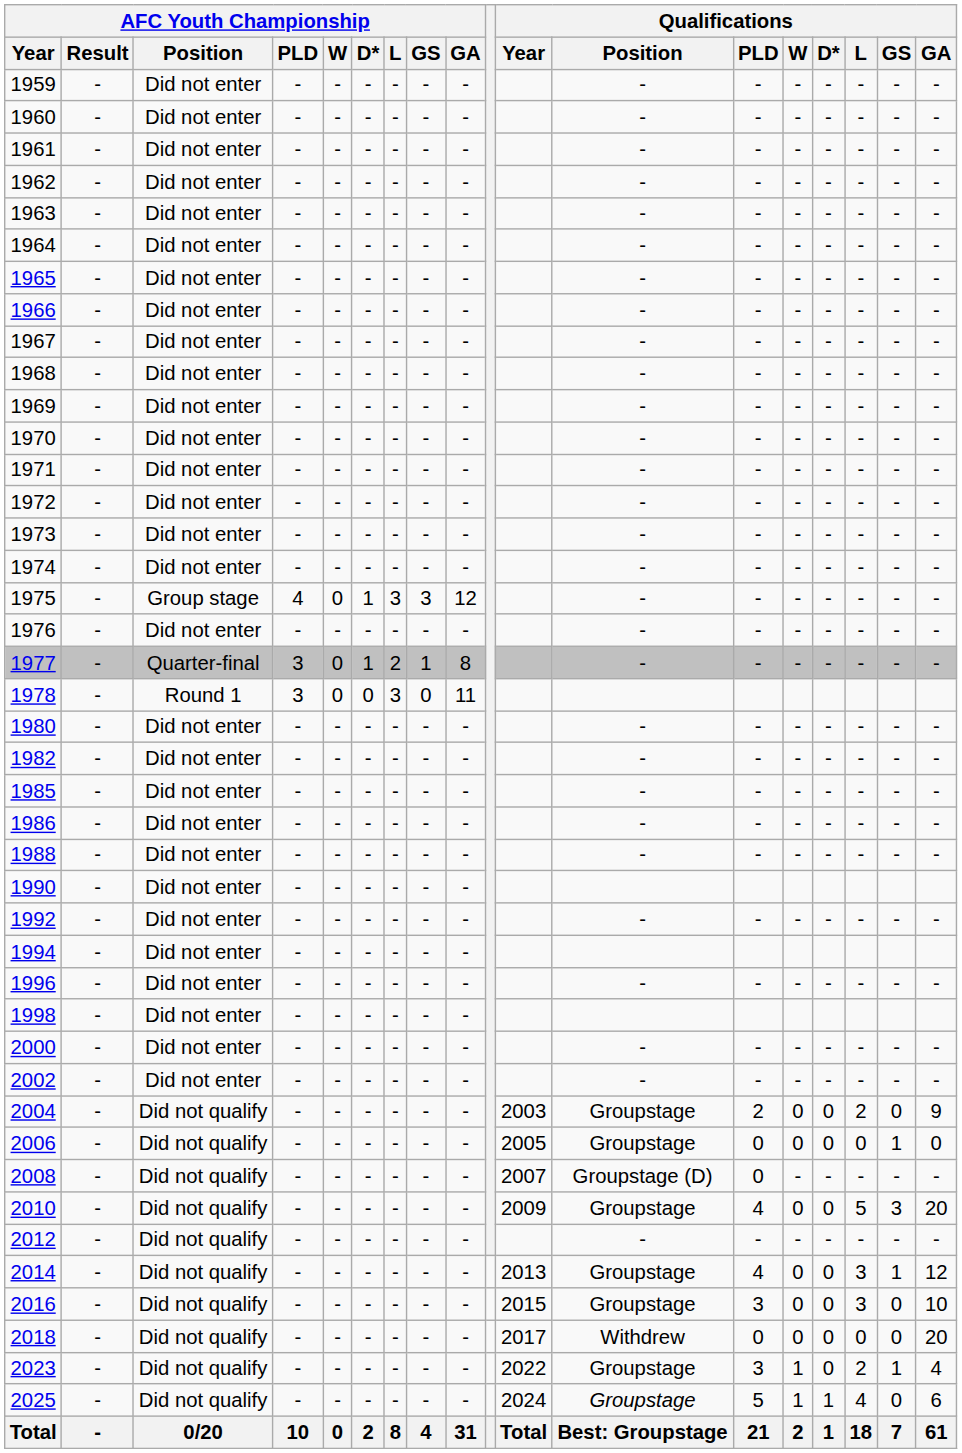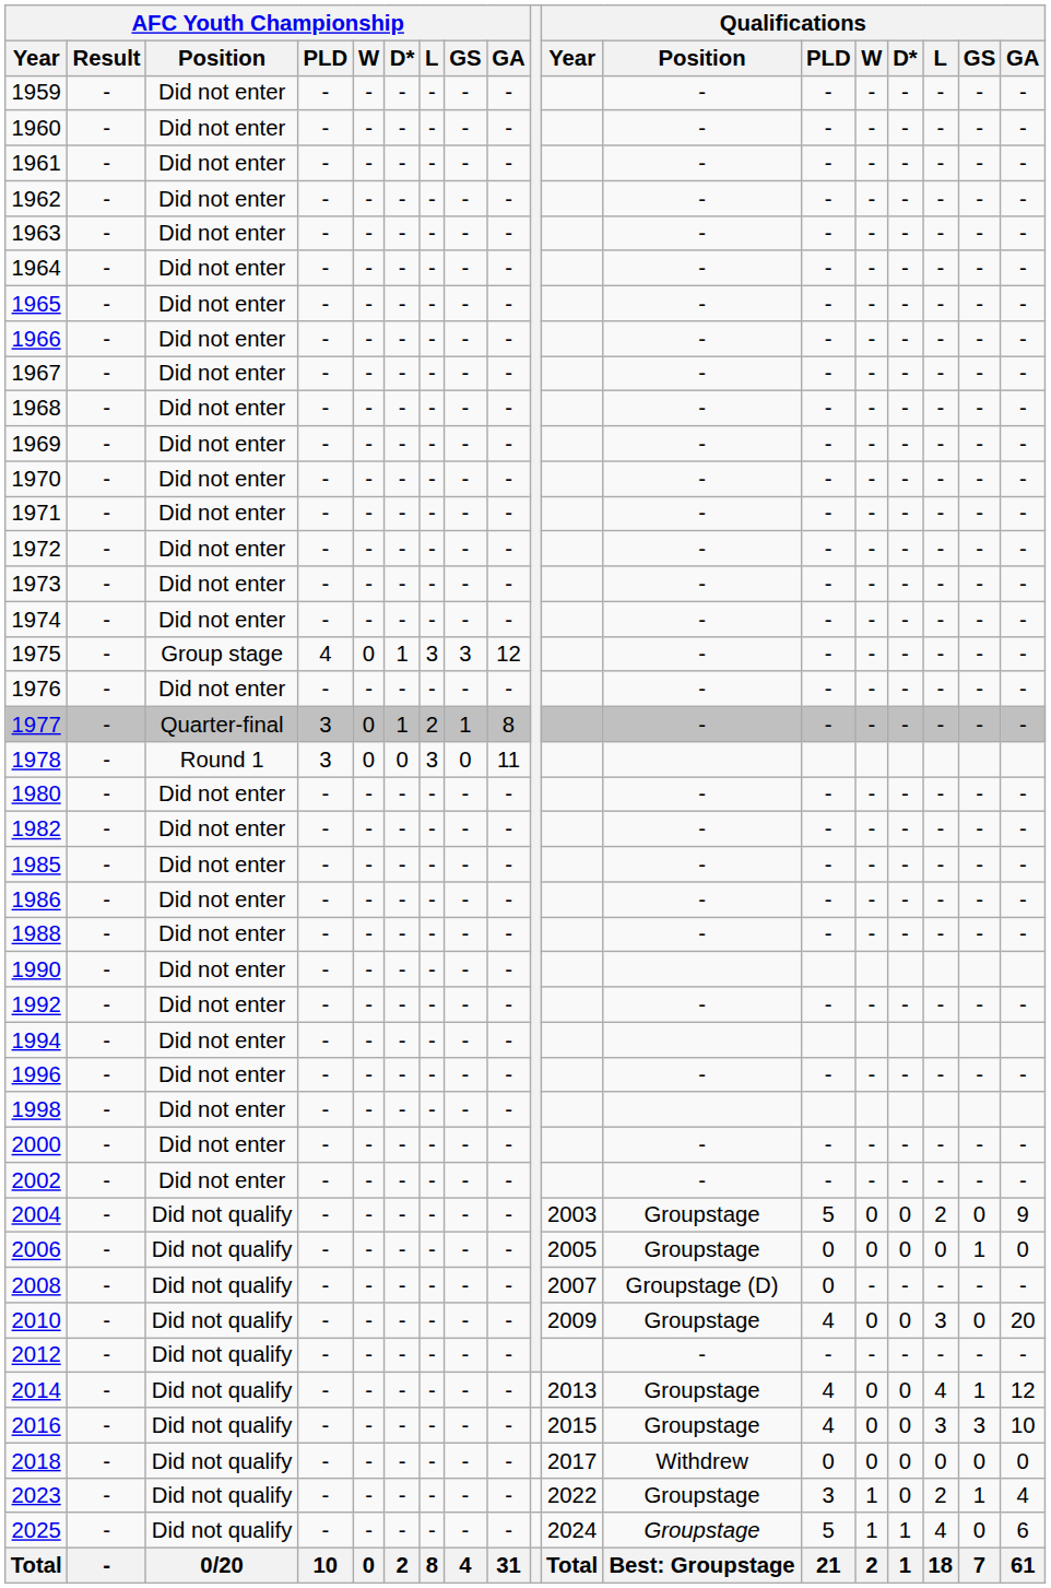 <table class="wikitable" style="text-align: center;font-size:90%;">
 <tr>
 <th colspan=9><a href='#'>AFC Youth Championship</a></th>
 <th style="width:1%;" rowspan="39"></th>
 <th colspan=9>Qualifications</th>
 </tr>
 <tr>
 <th>Year</th>
 <th>Result</th>
 <th>Position</th>
 <th>PLD</th>
 <th>W</th>
 <th>D*</th>
 <th>L</th>
 <th>GS</th>
 <th>GA</th>
 <th>Year</th>
 <th>Position</th>
 <th>PLD</th>
 <th>W</th>
 <th>D*</th>
 <th>L</th>
 <th>GS</th>
 <th>GA</th>
 </tr>
 <tr>
 <td> 1959</td>
 <td>-</td>
 <td>Did not enter</td>
 <td>-</td>
 <td>-</td>
 <td>-</td>
 <td>-</td>
 <td>-</td>
 <td>-</td>
 <td></td>
 <td>-</td>
 <td>-</td>
 <td>-</td>
 <td>-</td>
 <td>-</td>
 <td>-</td>
 <td>-</td>
 </tr>
 <tr>
 <td> 1960</td>
 <td>-</td>
 <td>Did not enter</td>
 <td>-</td>
 <td>-</td>
 <td>-</td>
 <td>-</td>
 <td>-</td>
 <td>-</td>
 <td></td>
 <td>-</td>
 <td>-</td>
 <td>-</td>
 <td>-</td>
 <td>-</td>
 <td>-</td>
 <td>-</td>
 </tr>
 <tr>
 <td> 1961</td>
 <td>-</td>
 <td>Did not enter</td>
 <td>-</td>
 <td>-</td>
 <td>-</td>
 <td>-</td>
 <td>-</td>
 <td>-</td>
 <td></td>
 <td>-</td>
 <td>-</td>
 <td>-</td>
 <td>-</td>
 <td>-</td>
 <td>-</td>
 <td>-</td>
 </tr>
 <tr>
 <td> 1962</td>
 <td>-</td>
 <td>Did not enter</td>
 <td>-</td>
 <td>-</td>
 <td>-</td>
 <td>-</td>
 <td>-</td>
 <td>-</td>
 <td></td>
 <td>-</td>
 <td>-</td>
 <td>-</td>
 <td>-</td>
 <td>-</td>
 <td>-</td>
 <td>-</td>
 </tr>
 <tr>
 <td> 1963</td>
 <td>-</td>
 <td>Did not enter</td>
 <td>-</td>
 <td>-</td>
 <td>-</td>
 <td>-</td>
 <td>-</td>
 <td>-</td>
 <td></td>
 <td>-</td>
 <td>-</td>
 <td>-</td>
 <td>-</td>
 <td>-</td>
 <td>-</td>
 <td>-</td>
 </tr>
 <tr>
 <td> 1964</td>
 <td>-</td>
 <td>Did not enter</td>
 <td>-</td>
 <td>-</td>
 <td>-</td>
 <td>-</td>
 <td>-</td>
 <td>-</td>
 <td></td>
 <td>-</td>
 <td>-</td>
 <td>-</td>
 <td>-</td>
 <td>-</td>
 <td>-</td>
 <td>-</td>
 </tr>
 <tr>
 <td> <a href='#'>1965</a></td>
 <td>-</td>
 <td>Did not enter</td>
 <td>-</td>
 <td>-</td>
 <td>-</td>
 <td>-</td>
 <td>-</td>
 <td>-</td>
 <td></td>
 <td>-</td>
 <td>-</td>
 <td>-</td>
 <td>-</td>
 <td>-</td>
 <td>-</td>
 <td>-</td>
 </tr>
 <tr>
 <td><a href='#'>1966</a></td>
 <td>-</td>
 <td>Did not enter</td>
 <td>-</td>
 <td>-</td>
 <td>-</td>
 <td>-</td>
 <td>-</td>
 <td>-</td>
 <td></td>
 <td>-</td>
 <td>-</td>
 <td>-</td>
 <td>-</td>
 <td>-</td>
 <td>-</td>
 <td>-</td>
 </tr>
 <tr>
 <td> 1967</td>
 <td>-</td>
 <td>Did not enter</td>
 <td>-</td>
 <td>-</td>
 <td>-</td>
 <td>-</td>
 <td>-</td>
 <td>-</td>
 <td></td>
 <td>-</td>
 <td>-</td>
 <td>-</td>
 <td>-</td>
 <td>-</td>
 <td>-</td>
 <td>-</td>
 </tr>
 <tr>
 <td> 1968</td>
 <td>-</td>
 <td>Did not enter</td>
 <td>-</td>
 <td>-</td>
 <td>-</td>
 <td>-</td>
 <td>-</td>
 <td>-</td>
 <td></td>
 <td>-</td>
 <td>-</td>
 <td>-</td>
 <td>-</td>
 <td>-</td>
 <td>-</td>
 <td>-</td>
 </tr>
 <tr>
 <td> 1969</td>
 <td>-</td>
 <td>Did not enter</td>
 <td>-</td>
 <td>-</td>
 <td>-</td>
 <td>-</td>
 <td>-</td>
 <td>-</td>
 <td></td>
 <td>-</td>
 <td>-</td>
 <td>-</td>
 <td>-</td>
 <td>-</td>
 <td>-</td>
 <td>-</td>
 </tr>
 <tr>
 <td> 1970</td>
 <td>-</td>
 <td>Did not enter</td>
 <td>-</td>
 <td>-</td>
 <td>-</td>
 <td>-</td>
 <td>-</td>
 <td>-</td>
 <td></td>
 <td>-</td>
 <td>-</td>
 <td>-</td>
 <td>-</td>
 <td>-</td>
 <td>-</td>
 <td>-</td>
 </tr>
 <tr>
 <td> 1971</td>
 <td>-</td>
 <td>Did not enter</td>
 <td>-</td>
 <td>-</td>
 <td>-</td>
 <td>-</td>
 <td>-</td>
 <td>-</td>
 <td></td>
 <td>-</td>
 <td>-</td>
 <td>-</td>
 <td>-</td>
 <td>-</td>
 <td>-</td>
 <td>-</td>
 </tr>
 <tr>
 <td> 1972</td>
 <td>-</td>
 <td>Did not enter</td>
 <td>-</td>
 <td>-</td>
 <td>-</td>
 <td>-</td>
 <td>-</td>
 <td>-</td>
 <td></td>
 <td>-</td>
 <td>-</td>
 <td>-</td>
 <td>-</td>
 <td>-</td>
 <td>-</td>
 <td>-</td>
 </tr>
 <tr>
 <td> 1973</td>
 <td>-</td>
 <td>Did not enter</td>
 <td>-</td>
 <td>-</td>
 <td>-</td>
 <td>-</td>
 <td>-</td>
 <td>-</td>
 <td></td>
 <td>-</td>
 <td>-</td>
 <td>-</td>
 <td>-</td>
 <td>-</td>
 <td>-</td>
 <td>-</td>
 </tr>
 <tr>
 <td> 1974</td>
 <td>-</td>
 <td>Did not enter</td>
 <td>-</td>
 <td>-</td>
 <td>-</td>
 <td>-</td>
 <td>-</td>
 <td>-</td>
 <td></td>
 <td>-</td>
 <td>-</td>
 <td>-</td>
 <td>-</td>
 <td>-</td>
 <td>-</td>
 <td>-</td>
 </tr>
 <tr>
 <td> 1975</td>
 <td>-</td>
 <td>Group stage</td>
 <td>4</td>
 <td>0</td>
 <td>1</td>
 <td>3</td>
 <td>3</td>
 <td>12</td>
 <td></td>
 <td>-</td>
 <td>-</td>
 <td>-</td>
 <td>-</td>
 <td>-</td>
 <td>-</td>
 <td>-</td>
 </tr>
 <tr>
 <td> 1976</td>
 <td>-</td>
 <td>Did not enter</td>
 <td>-</td>
 <td>-</td>
 <td>-</td>
 <td>-</td>
 <td>-</td>
 <td>-</td>
 <td></td>
 <td>-</td>
 <td>-</td>
 <td>-</td>
 <td>-</td>
 <td>-</td>
 <td>-</td>
 <td>-</td>
 </tr>
 <tr bgcolor=Silver>
 <td> <a href='#'>1977</a></td>
 <td>-</td>
 <td>Quarter-final</td>
 <td>3</td>
 <td>0</td>
 <td>1</td>
 <td>2</td>
 <td>1</td>
 <td>8</td>
 <td></td>
 <td>-</td>
 <td>-</td>
 <td>-</td>
 <td>-</td>
 <td>-</td>
 <td>-</td>
 <td>-</td>
 </tr>
 <tr>
 <td> <a href='#'>1978</a></td>
 <td>-</td>
 <td>Round 1</td>
 <td>3</td>
 <td>0</td>
 <td>0</td>
 <td>3</td>
 <td>0</td>
 <td>11</td>
 <td></td>
 <td></td>
 <td></td>
 <td></td>
 <td></td>
 <td></td>
 <td></td>
 <td></td>
 </tr>
 <tr>
 <td> <a href='#'>1980</a></td>
 <td>-</td>
 <td>Did not enter</td>
 <td>-</td>
 <td>-</td>
 <td>-</td>
 <td>-</td>
 <td>-</td>
 <td>-</td>
 <td></td>
 <td>-</td>
 <td>-</td>
 <td>-</td>
 <td>-</td>
 <td>-</td>
 <td>-</td>
 <td>-</td>
 </tr>
 <tr>
 <td> <a href='#'>1982</a></td>
 <td>-</td>
 <td>Did not enter</td>
 <td>-</td>
 <td>-</td>
 <td>-</td>
 <td>-</td>
 <td>-</td>
 <td>-</td>
 <td></td>
 <td>-</td>
 <td>-</td>
 <td>-</td>
 <td>-</td>
 <td>-</td>
 <td>-</td>
 <td>-</td>
 </tr>
 <tr>
 <td> <a href='#'>1985</a></td>
 <td>-</td>
 <td>Did not enter</td>
 <td>-</td>
 <td>-</td>
 <td>-</td>
 <td>-</td>
 <td>-</td>
 <td>-</td>
 <td></td>
 <td>-</td>
 <td>-</td>
 <td>-</td>
 <td>-</td>
 <td>-</td>
 <td>-</td>
 <td>-</td>
 </tr>
 <tr>
 <td> <a href='#'>1986</a></td>
 <td>-</td>
 <td>Did not enter</td>
 <td>-</td>
 <td>-</td>
 <td>-</td>
 <td>-</td>
 <td>-</td>
 <td>-</td>
 <td></td>
 <td>-</td>
 <td>-</td>
 <td>-</td>
 <td>-</td>
 <td>-</td>
 <td>-</td>
 <td>-</td>
 </tr>
 <tr>
 <td> <a href='#'>1988</a></td>
 <td>-</td>
 <td>Did not enter</td>
 <td>-</td>
 <td>-</td>
 <td>-</td>
 <td>-</td>
 <td>-</td>
 <td>-</td>
 <td></td>
 <td>-</td>
 <td>-</td>
 <td>-</td>
 <td>-</td>
 <td>-</td>
 <td>-</td>
 <td>-</td>
 </tr>
 <tr>
 <td> <a href='#'>1990</a></td>
 <td>-</td>
 <td>Did not enter</td>
 <td>-</td>
 <td>-</td>
 <td>-</td>
 <td>-</td>
 <td>-</td>
 <td>-</td>
 <td></td>
 <td></td>
 <td></td>
 <td></td>
 <td></td>
 <td></td>
 <td></td>
 <td></td>
 </tr>
 <tr>
 <td> <a href='#'>1992</a></td>
 <td>-</td>
 <td>Did not enter</td>
 <td>-</td>
 <td>-</td>
 <td>-</td>
 <td>-</td>
 <td>-</td>
 <td>-</td>
 <td></td>
 <td>-</td>
 <td>-</td>
 <td>-</td>
 <td>-</td>
 <td>-</td>
 <td>-</td>
 <td>-</td>
 </tr>
 <tr>
 <td> <a href='#'>1994</a></td>
 <td>-</td>
 <td>Did not enter</td>
 <td>-</td>
 <td>-</td>
 <td>-</td>
 <td>-</td>
 <td>-</td>
 <td>-</td>
 <td></td>
 <td></td>
 <td></td>
 <td></td>
 <td></td>
 <td></td>
 <td></td>
 <td></td>
 </tr>
 <tr>
 <td> <a href='#'>1996</a></td>
 <td>-</td>
 <td>Did not enter</td>
 <td>-</td>
 <td>-</td>
 <td>-</td>
 <td>-</td>
 <td>-</td>
 <td>-</td>
 <td></td>
 <td>-</td>
 <td>-</td>
 <td>-</td>
 <td>-</td>
 <td>-</td>
 <td>-</td>
 <td>-</td>
 </tr>
 <tr>
 <td> <a href='#'>1998</a></td>
 <td>-</td>
 <td>Did not enter</td>
 <td>-</td>
 <td>-</td>
 <td>-</td>
 <td>-</td>
 <td>-</td>
 <td>-</td>
 <td></td>
 <td></td>
 <td></td>
 <td></td>
 <td></td>
 <td></td>
 <td></td>
 <td></td>
 </tr>
 <tr>
 <td> <a href='#'>2000</a></td>
 <td>-</td>
 <td>Did not enter</td>
 <td>-</td>
 <td>-</td>
 <td>-</td>
 <td>-</td>
 <td>-</td>
 <td>-</td>
 <td></td>
 <td>-</td>
 <td>-</td>
 <td>-</td>
 <td>-</td>
 <td>-</td>
 <td>-</td>
 <td>-</td>
 </tr>
 <tr>
 <td> <a href='#'>2002</a></td>
 <td>-</td>
 <td>Did not enter</td>
 <td>-</td>
 <td>-</td>
 <td>-</td>
 <td>-</td>
 <td>-</td>
 <td>-</td>
 <td></td>
 <td>-</td>
 <td>-</td>
 <td>-</td>
 <td>-</td>
 <td>-</td>
 <td>-</td>
 <td>-</td>
 </tr>
 <tr>
 <td> <a href='#'>2004</a></td>
 <td>-</td>
 <td>Did not qualify</td>
 <td>-</td>
 <td>-</td>
 <td>-</td>
 <td>-</td>
 <td>-</td>
 <td>-</td>
 <td> 2003</td>
 <td>Groupstage</td>
-<td>2</td>
+<td>5</td>
 <td>0</td>
 <td>0</td>
 <td>2</td>
 <td>0</td>
 <td>9</td>
 </tr>
 <tr>
 <td> <a href='#'>2006</a></td>
 <td>-</td>
 <td>Did not qualify</td>
 <td>-</td>
 <td>-</td>
 <td>-</td>
 <td>-</td>
 <td>-</td>
 <td>-</td>
 <td> 2005</td>
 <td>Groupstage</td>
 <td>0</td>
 <td>0</td>
 <td>0</td>
 <td>0</td>
 <td>1</td>
 <td>0</td>
 </tr>
 <tr>
 <td> <a href='#'>2008</a></td>
 <td>-</td>
 <td>Did not qualify</td>
 <td>-</td>
 <td>-</td>
 <td>-</td>
 <td>-</td>
 <td>-</td>
 <td>-</td>
 <td> 2007</td>
 <td>Groupstage (D)</td>
 <td>0</td>
 <td>-</td>
 <td>-</td>
 <td>-</td>
 <td>-</td>
 <td>-</td>
 </tr>
 <tr>
 <td> <a href='#'>2010</a></td>
 <td>-</td>
 <td>Did not qualify</td>
 <td>-</td>
 <td>-</td>
 <td>-</td>
 <td>-</td>
 <td>-</td>
 <td>-</td>
 <td> 2009</td>
 <td>Groupstage</td>
 <td>4</td>
 <td>0</td>
 <td>0</td>
-<td>5</td>
 <td>3</td>
+<td>0</td>
 <td>20</td>
 </tr>
 <tr>
 <td> <a href='#'>2012</a></td>
 <td>-</td>
 <td>Did not qualify</td>
 <td>-</td>
 <td>-</td>
 <td>-</td>
 <td>-</td>
 <td>-</td>
 <td>-</td>
 <td></td>
 <td>-</td>
 <td>-</td>
 <td>-</td>
 <td>-</td>
 <td>-</td>
 <td>-</td>
 <td>-</td>
 </tr>
 <tr>
 <td> <a href='#'>2014</a></td>
 <td>-</td>
 <td>Did not qualify</td>
 <td>-</td>
 <td>-</td>
 <td>-</td>
 <td>-</td>
 <td>-</td>
 <td>-</td>
 <td></td>
 <td> 2013</td>
 <td>Groupstage</td>
 <td>4</td>
 <td>0</td>
 <td>0</td>
-<td>3</td>
+<td>4</td>
 <td>1</td>
 <td>12</td>
 </tr>
 <tr>
 <td> <a href='#'>2016</a></td>
 <td>-</td>
 <td>Did not qualify</td>
 <td>-</td>
 <td>-</td>
 <td>-</td>
 <td>-</td>
 <td>-</td>
 <td>-</td>
 <td></td>
 <td> 2015</td>
 <td>Groupstage</td>
-<td>3</td>
+<td>4</td>
 <td>0</td>
 <td>0</td>
 <td>3</td>
-<td>0</td>
+<td>3</td>
 <td>10</td>
 </tr>
 <tr>
 <td> <a href='#'>2018</a></td>
 <td>-</td>
 <td>Did not qualify</td>
 <td>-</td>
 <td>-</td>
 <td>-</td>
 <td>-</td>
 <td>-</td>
 <td>-</td>
 <td></td>
 <td> 2017</td>
 <td>Withdrew</td>
 <td>0</td>
 <td>0</td>
 <td>0</td>
 <td>0</td>
 <td>0</td>
-<td>20</td>
+<td>0</td>
 </tr>
 <tr>
 <td> <a href='#'>2023</a></td>
 <td>-</td>
 <td>Did not qualify</td>
 <td>-</td>
 <td>-</td>
 <td>-</td>
 <td>-</td>
 <td>-</td>
 <td>-</td>
 <td></td>
 <td> 2022</td>
 <td>Groupstage</td>
 <td>3</td>
 <td>1</td>
 <td>0</td>
 <td>2</td>
 <td>1</td>
 <td>4</td>
 </tr>
 <tr>
 <td> <a href='#'>2025</a></td>
 <td>-</td>
 <td>Did not qualify</td>
 <td>-</td>
 <td>-</td>
 <td>-</td>
 <td>-</td>
 <td>-</td>
 <td>-</td>
 <td></td>
 <td> 2024</td>
 <td><em>Groupstage</em></td>
 <td>5</td>
 <td>1</td>
 <td>1</td>
 <td>4</td>
 <td>0</td>
 <td>6</td>
 </tr>
 <tr>
 <th><strong>Total</strong></th>
 <th>-</th>
 <th>0/20</th>
 <th>10</th>
 <th>0</th>
 <th>2</th>
 <th>8</th>
 <th>4</th>
 <th>31</th>
 <th></th>
 <th><strong>Total</strong></th>
 <th>Best: Groupstage</th>
 <th>21</th>
 <th>2</th>
 <th>1</th>
 <th>18</th>
 <th>7</th>
 <th>61</th>
 </tr>
 <tr>
 </tr>
 </table>
